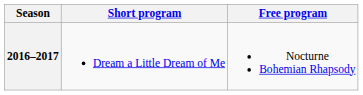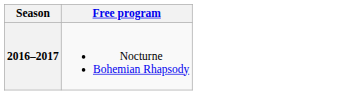 <table class=wikitable style=text-align:center>
 <tr>
 <th>Season</th>
-<th><a href='#'>Short program</a></th>
 <th><a href='#'>Free program</a></th>
 </tr>
 <tr>
 <th>2016–2017</th>
-<td><br><ul><li><a href='#'>Dream a Little Dream of Me</a> <br></li></ul></td>
 <td><br><ul><li>Nocturne <br></li><li><a href='#'>Bohemian Rhapsody</a> <br></li></ul></td>
 </tr>
 </table>
